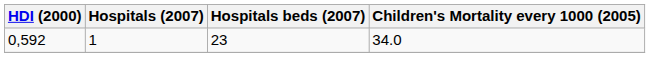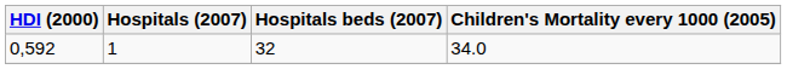 <table class="wikitable" border="1">
 <tr>
 <th><a href='#'>HDI</a> (2000)</th>
 <th>Hospitals (2007)</th>
 <th>Hospitals beds (2007)</th>
 <th>Children's Mortality every 1000 (2005)</th>
 </tr>
 <tr>
 <td>0,592</td>
 <td>1</td>
-<td>23</td>
+<td>32</td>
 <td>34.0</td>
 </tr>
 <tr>
 </tr>
 </table>
